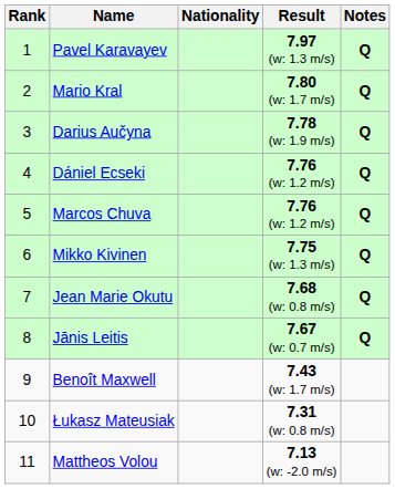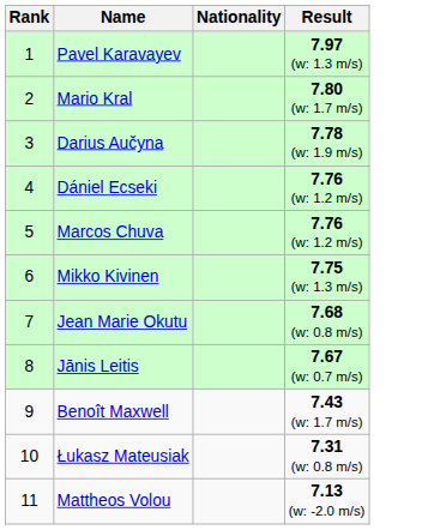 <table class="wikitable sortable" style="text-align:center">
 <tr>
 <th>Rank</th>
 <th>Name</th>
 <th>Nationality</th>
 <th>Result</th>
-<th>Notes</th>
 </tr>
 <tr bgcolor=ccffcc>
 <td>1</td>
 <td align=left><a href='#'>Pavel Karavayev</a></td>
 <td align=left></td>
 <td><strong>7.97</strong><br><small>(w: 1.3 m/s)</small></td>
-<td><strong>Q</strong></td>
 </tr>
 <tr bgcolor=ccffcc>
 <td>2</td>
 <td align=left><a href='#'>Mario Kral</a></td>
 <td align=left></td>
 <td><strong>7.80</strong><br><small>(w: 1.7 m/s)</small></td>
-<td><strong>Q</strong></td>
 </tr>
 <tr bgcolor=ccffcc>
 <td>3</td>
 <td align=left><a href='#'>Darius Aučyna</a></td>
 <td align=left></td>
 <td><strong>7.78</strong><br><small>(w: 1.9 m/s)</small></td>
-<td><strong>Q</strong></td>
 </tr>
 <tr bgcolor=ccffcc>
 <td>4</td>
 <td align=left><a href='#'>Dániel Ecseki</a></td>
 <td align=left></td>
 <td><strong>7.76</strong><br><small>(w: 1.2 m/s)</small></td>
-<td><strong>Q</strong></td>
 </tr>
 <tr bgcolor=ccffcc>
 <td>5</td>
 <td align=left><a href='#'>Marcos Chuva</a></td>
 <td align=left></td>
 <td><strong>7.76</strong><br><small>(w: 1.2 m/s)</small></td>
-<td><strong>Q</strong></td>
 </tr>
 <tr bgcolor=ccffcc>
 <td>6</td>
 <td align=left><a href='#'>Mikko Kivinen</a></td>
 <td align=left></td>
 <td><strong>7.75</strong><br><small>(w: 1.3 m/s)</small></td>
-<td><strong>Q</strong></td>
 </tr>
 <tr bgcolor=ccffcc>
 <td>7</td>
 <td align=left><a href='#'>Jean Marie Okutu</a></td>
 <td align=left></td>
 <td><strong>7.68</strong><br><small>(w: 0.8 m/s)</small></td>
-<td><strong>Q</strong></td>
 </tr>
 <tr bgcolor=ccffcc>
 <td>8</td>
 <td align=left><a href='#'>Jānis Leitis</a></td>
 <td align=left></td>
 <td><strong>7.67</strong><br><small>(w: 0.7 m/s)</small></td>
-<td><strong>Q</strong></td>
 </tr>
 <tr>
 <td>9</td>
 <td align=left><a href='#'>Benoît Maxwell</a></td>
 <td align=left></td>
 <td><strong>7.43</strong><br><small>(w: 1.7 m/s)</small></td>
-<td></td>
 </tr>
 <tr>
 <td>10</td>
 <td align=left><a href='#'>Łukasz Mateusiak</a></td>
 <td align=left></td>
 <td><strong>7.31</strong><br><small>(w: 0.8 m/s)</small></td>
-<td></td>
 </tr>
 <tr>
 <td>11</td>
 <td align=left><a href='#'>Mattheos Volou</a></td>
 <td align=left></td>
 <td><strong>7.13</strong><br><small>(w: -2.0 m/s)</small></td>
-<td></td>
 </tr>
 </table>
